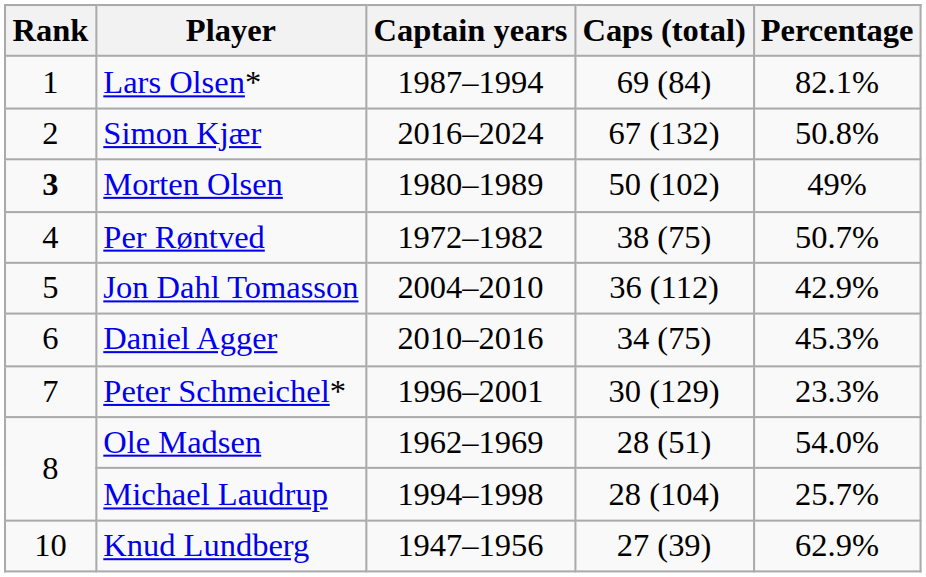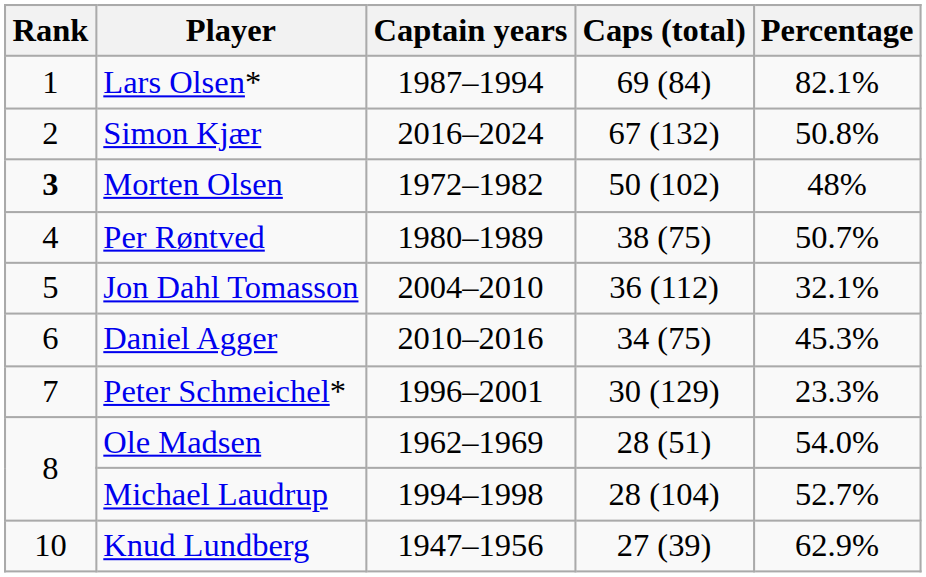 <table class="wikitable" style="text-align: center;">
 <tr>
 <th>Rank</th>
 <th>Player</th>
 <th>Captain years</th>
 <th>Caps <strong>(total)</strong></th>
 <th>Percentage</th>
 </tr>
 <tr>
 <td>1</td>
 <td style="text-align:left;"><a href='#'>Lars Olsen</a>*</td>
 <td>1987–1994</td>
 <td>69 (84)</td>
 <td>82.1%</td>
 </tr>
 <tr>
 <td>2</td>
 <td style="text-align:left;"><a href='#'>Simon Kjær</a></td>
 <td>2016–2024</td>
 <td>67 (132)</td>
 <td>50.8%</td>
 </tr>
 <tr>
 <td><strong>3</strong></td>
 <td style="text-align:left;"><a href='#'>Morten Olsen</a></td>
-<td>1980–1989</td>
+<td>1972–1982</td>
 <td>50 (102)</td>
-<td>49%</td>
+<td>48%</td>
 </tr>
 <tr>
 <td>4</td>
 <td style="text-align:left;"><a href='#'>Per Røntved</a></td>
-<td>1972–1982</td>
+<td>1980–1989</td>
 <td>38 (75)</td>
 <td>50.7%</td>
 </tr>
 <tr>
 <td>5</td>
 <td style="text-align:left;"><a href='#'>Jon Dahl Tomasson</a></td>
 <td>2004–2010</td>
 <td>36 (112)</td>
-<td>42.9%</td>
+<td>32.1%</td>
 </tr>
 <tr>
 <td>6</td>
 <td style="text-align:left;"><a href='#'>Daniel Agger</a></td>
 <td>2010–2016</td>
 <td>34 (75)</td>
 <td>45.3%</td>
 </tr>
 <tr>
 <td>7</td>
 <td style="text-align:left;"><a href='#'>Peter Schmeichel</a>*</td>
 <td>1996–2001</td>
 <td>30 (129)</td>
 <td>23.3%</td>
 </tr>
 <tr>
 <td rowspan="2">8</td>
 <td align="left"><a href='#'>Ole Madsen</a></td>
 <td>1962–1969</td>
 <td>28 (51)</td>
 <td>54.0%</td>
 </tr>
 <tr>
 <td align="left"><a href='#'>Michael Laudrup</a></td>
 <td>1994–1998</td>
 <td>28 (104)</td>
-<td>25.7%</td>
+<td>52.7%</td>
 </tr>
 <tr>
 <td>10</td>
 <td style="text-align:left;"><a href='#'>Knud Lundberg</a></td>
 <td>1947–1956</td>
 <td>27 (39)</td>
 <td>62.9%</td>
 </tr>
 </table>
